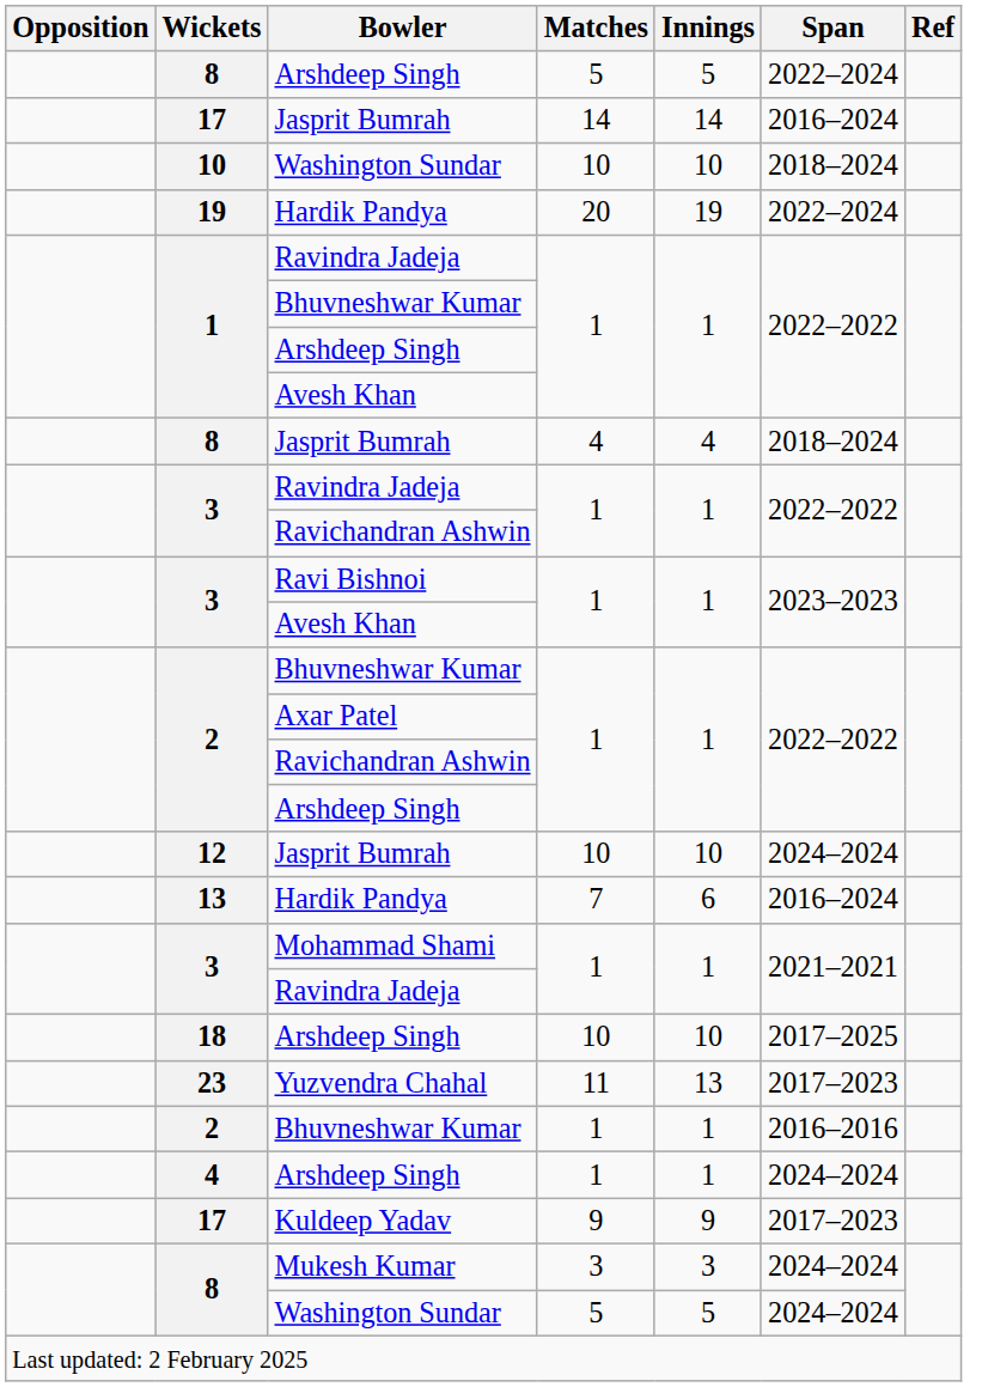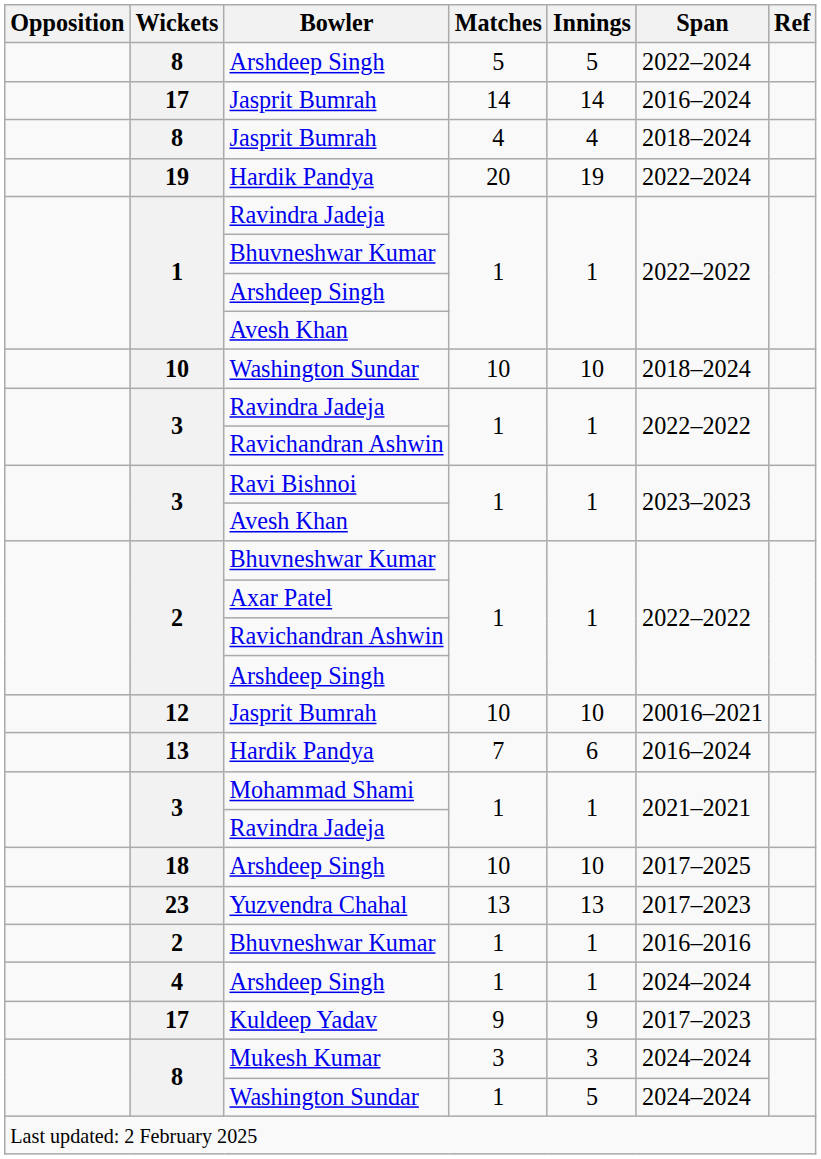 <table class="wikitable sortable">
 <tr>
 <th scope="col">Opposition</th>
 <th scope="col">Wickets</th>
 <th scope="col">Bowler</th>
 <th scope="col">Matches</th>
 <th scope="col">Innings</th>
 <th scope="col">Span</th>
 <th scope="col">Ref</th>
 </tr>
 <tr>
 <td></td>
 <th>8</th>
 <td><a href='#'>Arshdeep Singh</a></td>
 <td align=center>5</td>
 <td align=center>5</td>
 <td>2022–2024</td>
 <td></td>
 </tr>
 <tr>
 <td></td>
 <th>17</th>
 <td><a href='#'>Jasprit Bumrah</a></td>
 <td align=center>14</td>
 <td align=center>14</td>
 <td>2016–2024</td>
 <td></td>
 </tr>
 <tr>
 <td></td>
-<th>10</th>
-<td><a href='#'>Washington Sundar</a></td>
-<td align=center>10</td>
-<td align=center>10</td>
+<th>8</th>
+<td><a href='#'>Jasprit Bumrah</a></td>
+<td align=center>4</td>
+<td align=center>4</td>
 <td>2018–2024</td>
 <td></td>
 </tr>
 <tr>
 <td></td>
 <th>19</th>
 <td><a href='#'>Hardik Pandya</a></td>
 <td align=center>20</td>
 <td align=center>19</td>
 <td>2022–2024</td>
 <td></td>
 </tr>
 <tr>
 <td rowspan=4></td>
 <th rowspan=4>1</th>
 <td><a href='#'>Ravindra Jadeja</a></td>
 <td align=center rowspan=4>1</td>
 <td align=center rowspan=4>1</td>
 <td rowspan=4>2022–2022</td>
 <td rowspan=4></td>
 </tr>
 <tr>
 <td><a href='#'>Bhuvneshwar Kumar</a></td>
 </tr>
 <tr>
 <td><a href='#'>Arshdeep Singh</a></td>
 </tr>
 <tr>
 <td><a href='#'>Avesh Khan</a></td>
 </tr>
 <tr>
 <td></td>
-<th>8</th>
-<td><a href='#'>Jasprit Bumrah</a></td>
-<td align=center>4</td>
-<td align=center>4</td>
+<th>10</th>
+<td><a href='#'>Washington Sundar</a></td>
+<td align=center>10</td>
+<td align=center>10</td>
 <td>2018–2024</td>
 <td></td>
 </tr>
 <tr>
 <td rowspan=2></td>
 <th rowspan=2>3</th>
 <td><a href='#'>Ravindra Jadeja</a></td>
 <td align=center rowspan=2>1</td>
 <td align=center rowspan=2>1</td>
 <td rowspan=2>2022–2022</td>
 <td rowspan=2></td>
 </tr>
 <tr>
 <td><a href='#'>Ravichandran Ashwin</a></td>
 </tr>
 <tr>
 <td rowspan=2></td>
 <th rowspan=2>3</th>
 <td><a href='#'>Ravi Bishnoi</a></td>
 <td align=center rowspan=2>1</td>
 <td align=center rowspan=2>1</td>
 <td rowspan=2>2023–2023</td>
 <td rowspan=2></td>
 </tr>
 <tr>
 <td><a href='#'>Avesh Khan</a></td>
 </tr>
 <tr>
 <td rowspan=4></td>
 <th rowspan=4>2</th>
 <td><a href='#'>Bhuvneshwar Kumar</a></td>
 <td align=center rowspan=4>1</td>
 <td align=center rowspan=4>1</td>
 <td rowspan=4>2022–2022</td>
 <td rowspan=4></td>
 </tr>
 <tr>
 <td><a href='#'>Axar Patel</a></td>
 </tr>
 <tr>
 <td><a href='#'>Ravichandran Ashwin</a></td>
 </tr>
 <tr>
 <td><a href='#'>Arshdeep Singh</a></td>
 </tr>
 <tr>
 <td></td>
 <th>12</th>
 <td><a href='#'>Jasprit Bumrah</a></td>
 <td align=center>10</td>
 <td align=center>10</td>
-<td>2024–2024</td>
+<td>20016–2021</td>
 <td></td>
 </tr>
 <tr>
 <td></td>
 <th>13</th>
 <td><a href='#'>Hardik Pandya</a></td>
 <td align=center>7</td>
 <td align=center>6</td>
 <td>2016–2024</td>
 <td></td>
 </tr>
 <tr>
 <td rowspan=2></td>
 <th rowspan=2>3</th>
 <td><a href='#'>Mohammad Shami</a></td>
 <td align=center rowspan=2>1</td>
 <td align=center rowspan=2>1</td>
 <td rowspan=2>2021–2021</td>
 <td rowspan=2></td>
 </tr>
 <tr>
 <td><a href='#'>Ravindra Jadeja</a></td>
 </tr>
 <tr>
 <td></td>
 <th>18</th>
 <td><a href='#'>Arshdeep Singh</a></td>
 <td align=center>10</td>
 <td align=center>10</td>
 <td>2017–2025</td>
 <td></td>
 </tr>
 <tr>
 <td></td>
 <th>23</th>
 <td><a href='#'>Yuzvendra Chahal</a></td>
-<td align=center>11</td>
+<td align=center>13</td>
 <td align=center>13</td>
 <td>2017–2023</td>
 <td></td>
 </tr>
 <tr>
 <td></td>
 <th>2</th>
 <td><a href='#'>Bhuvneshwar Kumar</a></td>
 <td align=center>1</td>
 <td align=center>1</td>
 <td>2016–2016</td>
 <td></td>
 </tr>
 <tr>
 <td></td>
 <th>4</th>
 <td><a href='#'>Arshdeep Singh</a></td>
 <td align=center>1</td>
 <td align=center>1</td>
 <td>2024–2024</td>
 <td></td>
 </tr>
 <tr>
 <td></td>
 <th>17</th>
 <td><a href='#'>Kuldeep Yadav</a></td>
 <td align=center>9</td>
 <td align=center>9</td>
 <td>2017–2023</td>
 <td></td>
 </tr>
 <tr>
 <td rowspan=2></td>
 <th rowspan=2>8</th>
 <td><a href='#'>Mukesh Kumar</a></td>
 <td align=center>3</td>
 <td align=center>3</td>
 <td>2024–2024</td>
 <td rowspan=2></td>
 </tr>
 <tr>
 <td><a href='#'>Washington Sundar</a></td>
-<td align=center>5</td>
+<td align=center>1</td>
 <td align=center>5</td>
 <td>2024–2024</td>
 </tr>
 <tr>
 <td colspan=7><small>Last updated: 2 February 2025</small></td>
 </tr>
 </table>
